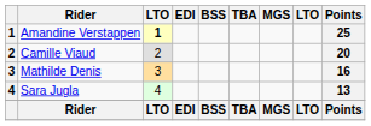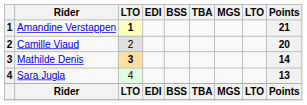 <table class="wikitable" style="font-size: 85%; text-align: center">
 <tr valign="top">
 <th valign="middle"></th>
 <th valign="middle">Rider</th>
 <th>LTO<br></th>
 <th>EDI<br></th>
 <th>BSS<br></th>
 <th>TBA<br></th>
 <th>MGS<br></th>
 <th>LTO<br></th>
 <th valign="middle">Points</th>
 </tr>
 <tr>
 <th>1</th>
 <td align="left"> <a href='#'>Amandine Verstappen</a></td>
 <td style="background:#ffffbf;"><strong>1</strong></td>
 <td></td>
 <td></td>
 <td></td>
 <td></td>
 <td></td>
-<th>25</th>
+<th>21</th>
 </tr>
 <tr>
 <th>2</th>
 <td align="left"> <a href='#'>Camille Viaud</a></td>
 <td style="background:#dfdfdf;">2</td>
 <td></td>
 <td></td>
 <td></td>
 <td></td>
 <td></td>
 <th>20</th>
 </tr>
 <tr>
 <th>3</th>
 <td align="left"> <a href='#'>Mathilde Denis</a></td>
-<td style="background:#ffdf9f;">3</td>
+<td style="background:#ffdf9f;"><strong>3</strong></td>
 <td></td>
 <td></td>
 <td></td>
 <td></td>
 <td></td>
-<th>16</th>
+<th>14</th>
 </tr>
 <tr>
 <th>4</th>
 <td align="left"> <a href='#'>Sara Jugla</a></td>
 <td style="background:#dfffdf;">4</td>
 <td></td>
 <td></td>
 <td></td>
 <td></td>
 <td></td>
 <th>13</th>
 </tr>
 <tr>
 </tr>
 <tr valign="top">
 <th valign="middle"></th>
 <th valign="middle">Rider</th>
 <th>LTO<br></th>
 <th>EDI<br></th>
 <th>BSS<br></th>
 <th>TBA<br></th>
 <th>MGS<br></th>
 <th>LTO<br></th>
 <th valign="middle">Points</th>
 </tr>
 <tr>
 </tr>
 </table>
